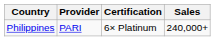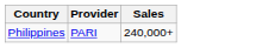 <table class="wikitable">
 <tr>
 <th>Country</th>
 <th>Provider</th>
-<th>Certification</th>
 <th>Sales</th>
 </tr>
 <tr>
 <td><a href='#'>Philippines</a></td>
 <td><a href='#'>PARI</a></td>
-<td>6× Platinum</td>
 <td>240,000+</td>
 </tr>
 </table>
